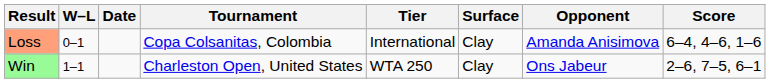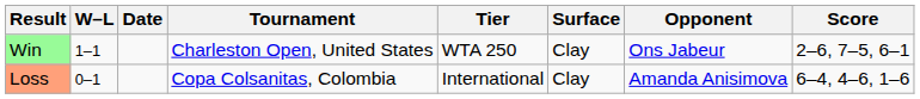 <table class="sortable wikitable">
 <tr>
 <th>Result</th>
 <th class=unsortable>W–L</th>
 <th>Date</th>
 <th>Tournament</th>
 <th>Tier</th>
 <th>Surface</th>
 <th>Opponent</th>
 <th class=unsortable>Score</th>
 </tr>
 <tr>
+<td style=background:#98fb98>Win</td>
+<td><small>1–1</small></td>
+<td><a href='#'></a></td>
+<td><a href='#'>Charleston Open</a>, United States</td>
+<td>WTA 250</td>
+<td>Clay</td>
+<td> <a href='#'>Ons Jabeur</a></td>
+<td>2–6, 7–5, 6–1</td>
+</tr>
+<tr>
 <td bgcolor=FFA07A>Loss</td>
 <td><small>0–1</small></td>
 <td><a href='#'></a></td>
 <td><a href='#'>Copa Colsanitas</a>, Colombia</td>
 <td>International</td>
 <td>Clay</td>
 <td> <a href='#'>Amanda Anisimova</a></td>
 <td>6–4, 4–6, 1–6</td>
 </tr>
-<tr>
-<td style=background:#98fb98>Win</td>
-<td><small>1–1</small></td>
-<td><a href='#'></a></td>
-<td><a href='#'>Charleston Open</a>, United States</td>
-<td>WTA 250</td>
-<td>Clay</td>
-<td> <a href='#'>Ons Jabeur</a></td>
-<td>2–6, 7–5, 6–1</td>
-</tr>
 </table>
